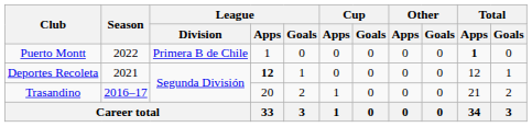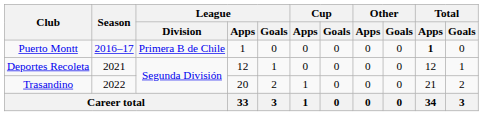 <table class=wikitable style=text-align:center>
 <tr>
 <th rowspan=2>Club</th>
 <th rowspan=2>Season</th>
 <th colspan=3>League</th>
 <th colspan=2>Cup</th>
 <th colspan=2>Other</th>
 <th colspan=2>Total</th>
 </tr>
 <tr>
 <th>Division</th>
 <th>Apps</th>
 <th>Goals</th>
 <th>Apps</th>
 <th>Goals</th>
 <th>Apps</th>
 <th>Goals</th>
 <th>Apps</th>
 <th>Goals</th>
 </tr>
 <tr>
 <td><a href='#'>Puerto Montt</a></td>
-<td>2022</td>
+<td><a href='#'>2016–17</a></td>
 <td><a href='#'>Primera B de Chile</a></td>
 <td>1</td>
 <td>0</td>
 <td>0</td>
 <td>0</td>
 <td>0</td>
 <td>0</td>
 <td><strong>1</strong></td>
 <td>0</td>
 </tr>
 <tr>
 <td><a href='#'>Deportes Recoleta</a></td>
 <td>2021</td>
 <td rowspan=2><a href='#'>Segunda División</a></td>
-<td><strong>12</strong></td>
+<td>12</td>
 <td>1</td>
 <td>0</td>
 <td>0</td>
 <td>0</td>
 <td>0</td>
 <td>12</td>
 <td>1</td>
 </tr>
 <tr>
 <td><a href='#'>Trasandino</a></td>
-<td><a href='#'>2016–17</a></td>
+<td>2022</td>
 <td>20</td>
 <td>2</td>
 <td>1</td>
 <td>0</td>
 <td>0</td>
 <td>0</td>
 <td>21</td>
 <td>2</td>
 </tr>
 <tr>
 <th colspan=3><strong>Career total</strong></th>
 <th>33</th>
 <th>3</th>
 <th>1</th>
 <th>0</th>
 <th>0</th>
 <th>0</th>
 <th>34</th>
 <th>3</th>
 </tr>
 </table>
